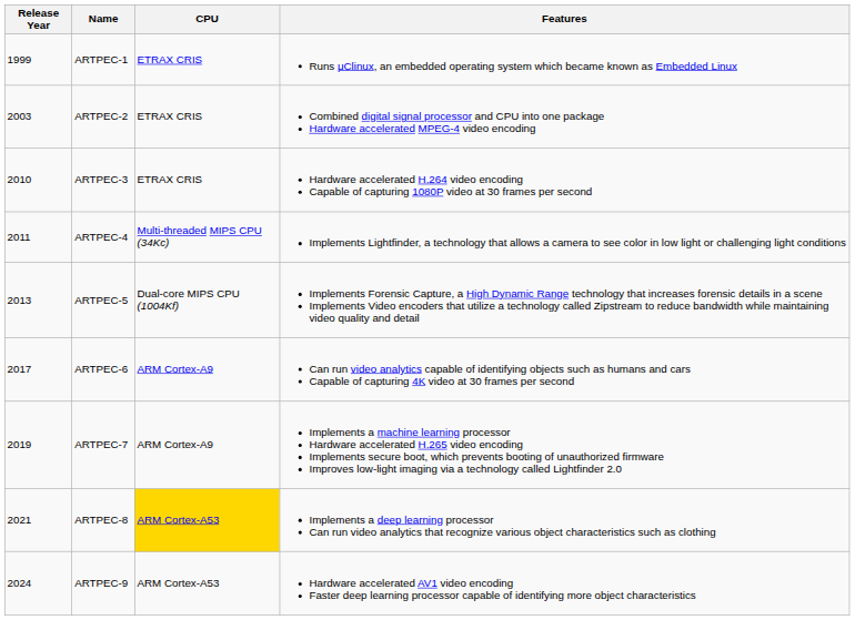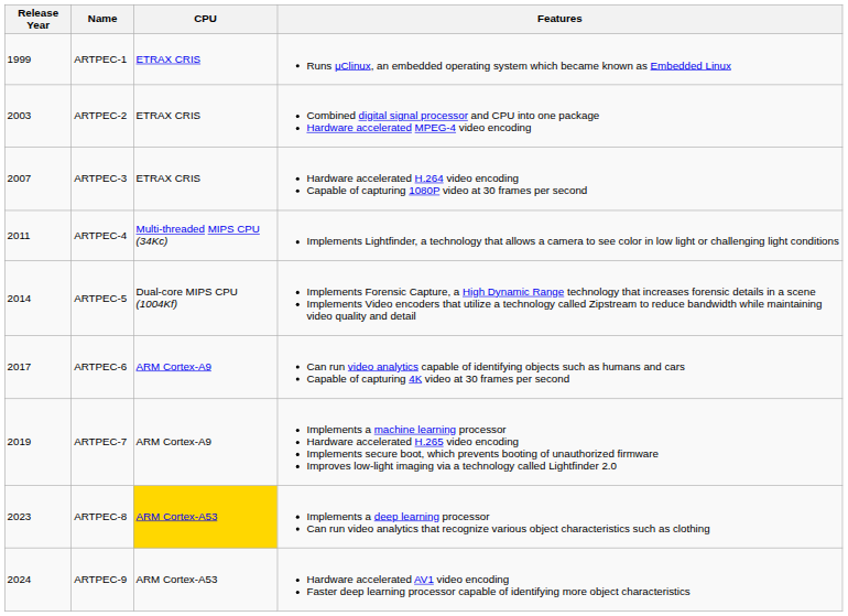 <table class="wikitable">
 <tr>
 <th>Release Year</th>
 <th>Name</th>
 <th>CPU</th>
 <th>Features</th>
 </tr>
 <tr>
 <td>1999</td>
 <td style="width: 85px;">ARTPEC-1</td>
 <td><a href='#'>ETRAX CRIS</a></td>
 <td><br><ul><li>Runs <a href='#'>μClinux</a>, an embedded operating system which became known as <a href='#'>Embedded Linux</a></li></ul></td>
 </tr>
 <tr>
 <td>2003</td>
 <td>ARTPEC-2</td>
 <td>ETRAX CRIS</td>
 <td><br><ul><li>Combined <a href='#'>digital signal processor</a> and CPU into one package</li><li><a href='#'>Hardware accelerated</a> <a href='#'>MPEG-4</a> video encoding</li></ul></td>
 </tr>
 <tr>
-<td>2010</td>
+<td>2007</td>
 <td>ARTPEC-3</td>
 <td>ETRAX CRIS</td>
 <td><br><ul><li>Hardware accelerated <a href='#'>H.264</a> video encoding</li><li>Capable of capturing <a href='#'>1080P</a> video at 30 frames per second</li></ul></td>
 </tr>
 <tr>
 <td>2011</td>
 <td>ARTPEC-4</td>
 <td><a href='#'>Multi-threaded</a> <a href='#'>MIPS CPU</a> <em>(34Kc)</em></td>
 <td><br><ul><li>Implements Lightfinder, a technology that allows a camera to see color in low light or challenging light conditions</li></ul></td>
 </tr>
 <tr>
-<td>2013</td>
+<td>2014</td>
 <td>ARTPEC-5</td>
 <td>Dual-core MIPS CPU <em>(1004Kf)</em></td>
 <td><br><ul><li>Implements Forensic Capture, a <a href='#'>High Dynamic Range</a>  technology that increases forensic details in a scene</li><li>Implements Video encoders that utilize a technology called Zipstream to reduce bandwidth while maintaining video quality and detail</li></ul></td>
 </tr>
 <tr>
 <td>2017</td>
 <td>ARTPEC-6</td>
 <td><a href='#'>ARM Cortex-A9</a></td>
 <td><br><ul><li>Can run <a href='#'>video analytics</a> capable of identifying objects such as humans and cars</li><li>Capable of capturing <a href='#'>4K</a> video at 30 frames per second</li></ul></td>
 </tr>
 <tr>
 <td>2019</td>
 <td>ARTPEC-7</td>
 <td>ARM Cortex-A9</td>
 <td><br><ul><li>Implements a <a href='#'>machine learning</a> processor</li><li>Hardware accelerated <a href='#'>H.265</a> video encoding</li><li>Implements secure boot, which prevents booting of unauthorized firmware</li><li>Improves low-light imaging via a technology called Lightfinder 2.0</li></ul></td>
 </tr>
 <tr>
-<td>2021</td>
+<td>2023</td>
 <td>ARTPEC-8</td>
 <td style="background: gold;"><a href='#'>ARM Cortex-A53</a></td>
 <td><br><ul><li>Implements a <a href='#'>deep learning</a> processor</li><li>Can run video analytics that recognize various object characteristics such as clothing</li></ul></td>
 </tr>
 <tr>
 <td>2024</td>
 <td>ARTPEC-9</td>
 <td>ARM Cortex-A53</td>
 <td><br><ul><li>Hardware accelerated <a href='#'>AV1</a> video encoding</li><li>Faster deep learning processor capable of identifying more object characteristics</li></ul></td>
 </tr>
 </table>
